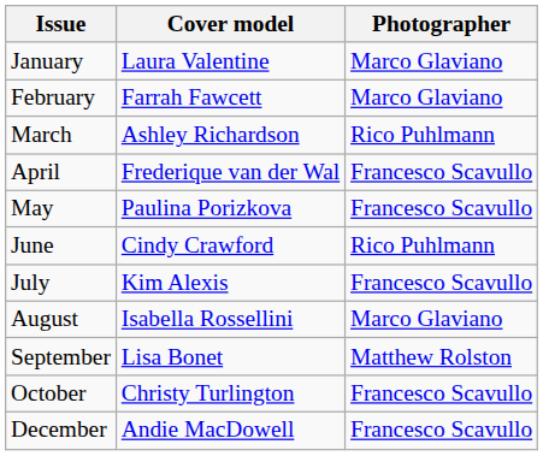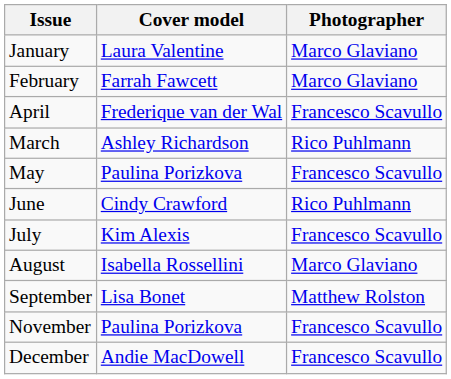 <table class="sortable wikitable">
 <tr>
 <th>Issue</th>
 <th>Cover model</th>
 <th>Photographer</th>
 </tr>
 <tr>
 <td>January</td>
 <td><a href='#'>Laura Valentine</a></td>
 <td><a href='#'>Marco Glaviano</a></td>
 </tr>
 <tr>
 <td>February</td>
 <td><a href='#'>Farrah Fawcett</a></td>
 <td><a href='#'>Marco Glaviano</a></td>
 </tr>
 <tr>
+<td>April</td>
+<td><a href='#'>Frederique van der Wal</a></td>
+<td><a href='#'>Francesco Scavullo</a></td>
+</tr>
+<tr>
 <td>March</td>
 <td><a href='#'>Ashley Richardson</a></td>
 <td><a href='#'>Rico Puhlmann</a></td>
-</tr>
-<tr>
-<td>April</td>
-<td><a href='#'>Frederique van der Wal</a></td>
-<td><a href='#'>Francesco Scavullo</a></td>
 </tr>
 <tr>
 <td>May</td>
 <td><a href='#'>Paulina Porizkova</a></td>
 <td><a href='#'>Francesco Scavullo</a></td>
 </tr>
 <tr>
 <td>June</td>
 <td><a href='#'>Cindy Crawford</a></td>
 <td><a href='#'>Rico Puhlmann</a></td>
 </tr>
 <tr>
 <td>July</td>
 <td><a href='#'>Kim Alexis</a></td>
 <td><a href='#'>Francesco Scavullo</a></td>
 </tr>
 <tr>
 <td>August</td>
 <td><a href='#'>Isabella Rossellini</a></td>
 <td><a href='#'>Marco Glaviano</a></td>
 </tr>
 <tr>
 <td>September</td>
 <td><a href='#'>Lisa Bonet</a></td>
 <td><a href='#'>Matthew Rolston</a></td>
 </tr>
 <tr>
-<td>October</td>
-<td><a href='#'>Christy Turlington</a></td>
+<td>November</td>
+<td><a href='#'>Paulina Porizkova</a></td>
 <td><a href='#'>Francesco Scavullo</a></td>
 </tr>
 <tr>
 <td>December</td>
 <td><a href='#'>Andie MacDowell</a></td>
 <td><a href='#'>Francesco Scavullo</a></td>
 </tr>
 </table>
